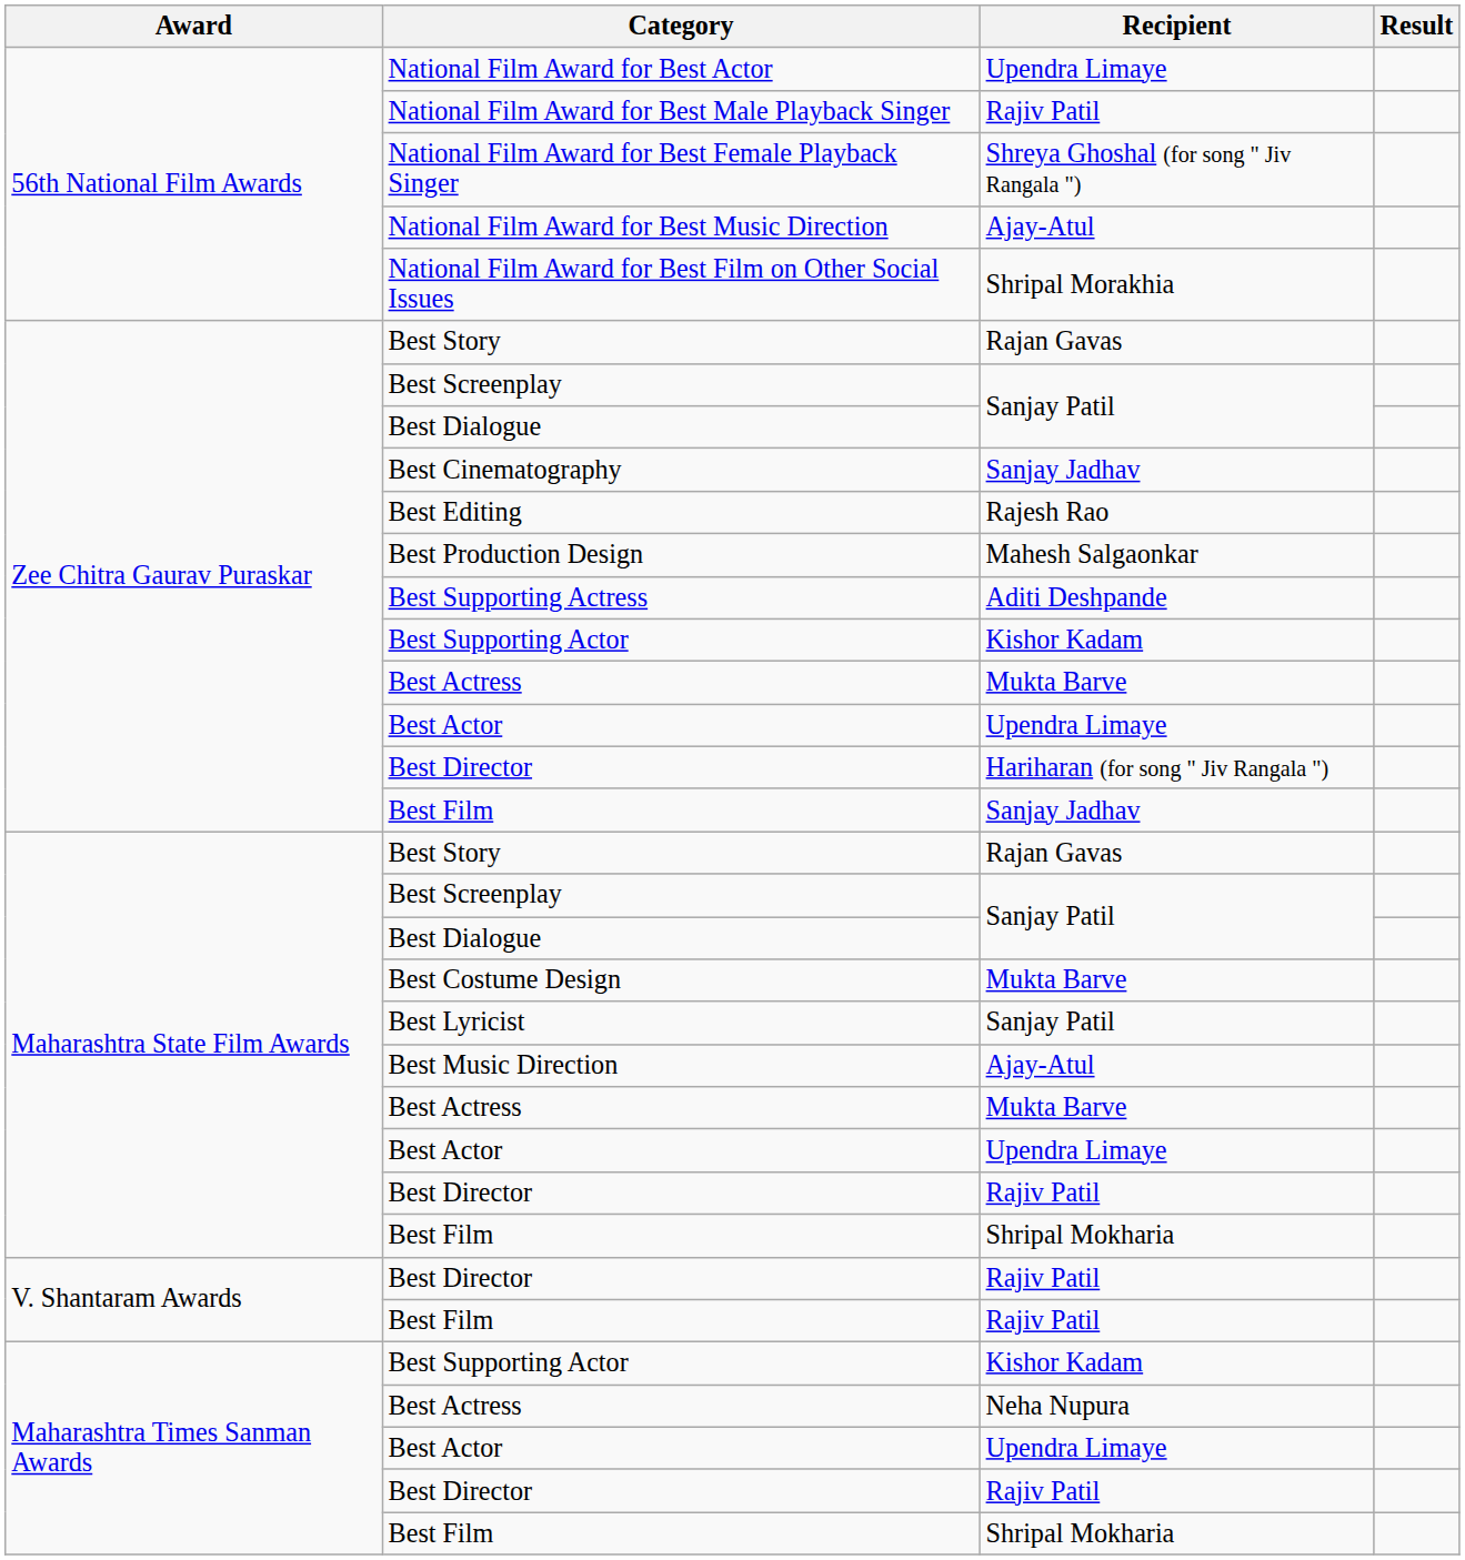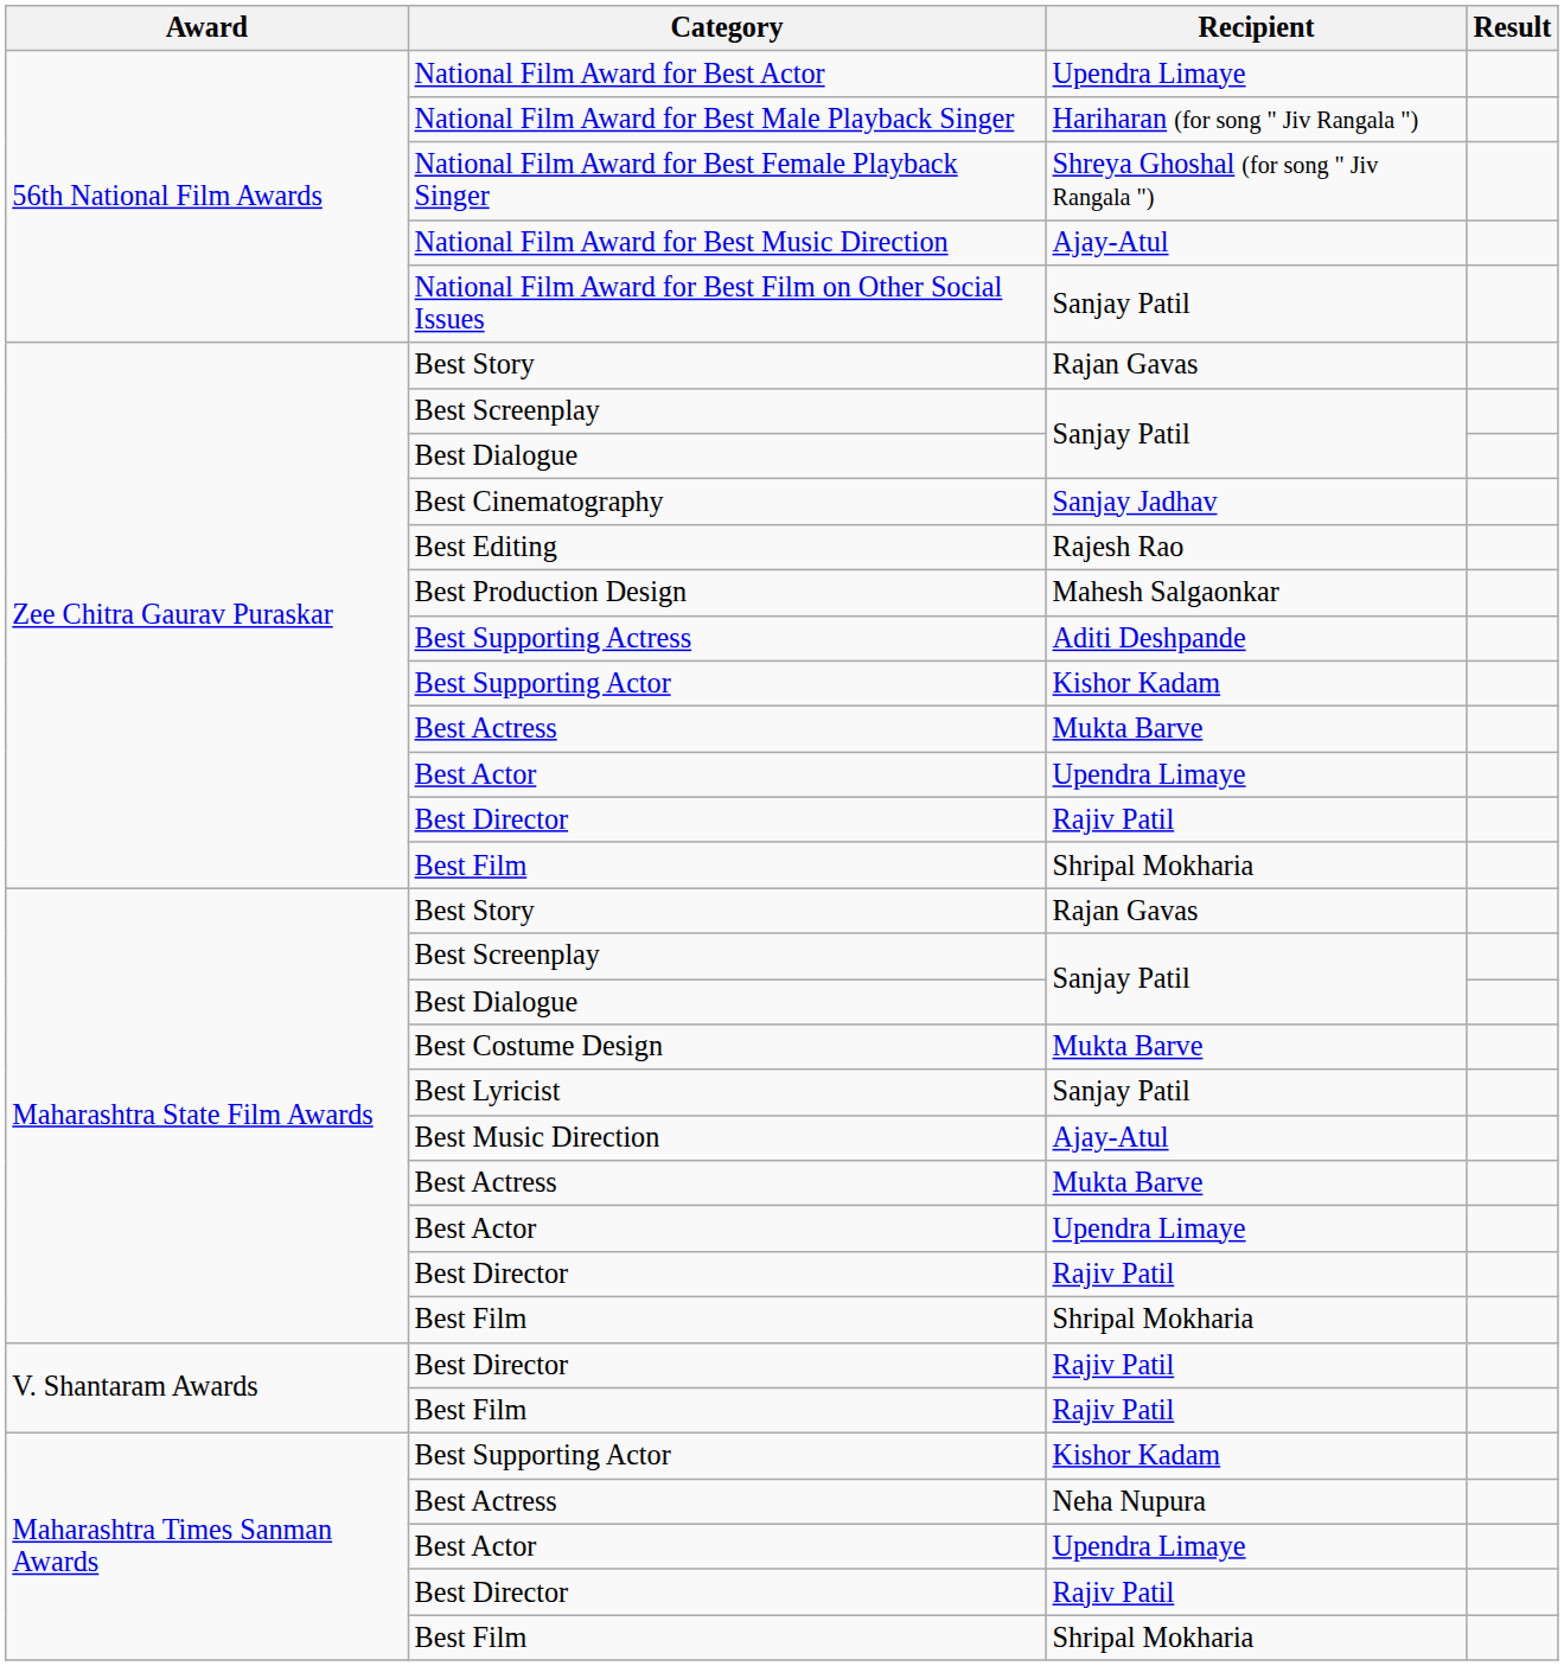 <table class="wikitable sortable">
 <tr>
 <th>Award</th>
 <th>Category</th>
 <th>Recipient</th>
 <th>Result</th>
 </tr>
 <tr>
 <td rowspan="5"><a href='#'>56th National Film Awards</a></td>
 <td><a href='#'>National Film Award for Best Actor</a></td>
 <td><a href='#'>Upendra Limaye</a></td>
 <td></td>
 </tr>
 <tr>
 <td><a href='#'>National Film Award for Best Male Playback Singer</a></td>
-<td><a href='#'>Rajiv Patil</a></td>
+<td><a href='#'>Hariharan</a> <small>(for song " Jiv Rangala ")</small></td>
 <td></td>
 </tr>
 <tr>
 <td><a href='#'>National Film Award for Best Female Playback Singer</a></td>
 <td><a href='#'>Shreya Ghoshal</a> <small>(for song " Jiv Rangala ")</small></td>
 <td></td>
 </tr>
 <tr>
 <td><a href='#'>National Film Award for Best Music Direction</a></td>
 <td><a href='#'>Ajay-Atul</a></td>
 <td></td>
 </tr>
 <tr>
 <td><a href='#'>National Film Award for Best Film on Other Social Issues</a></td>
-<td>Shripal Morakhia</td>
+<td>Sanjay Patil</td>
 <td></td>
 </tr>
 <tr>
 <td rowspan="12"><a href='#'>Zee Chitra Gaurav Puraskar</a></td>
 <td>Best Story</td>
 <td>Rajan Gavas</td>
 <td></td>
 </tr>
 <tr>
 <td>Best Screenplay</td>
 <td rowspan="2">Sanjay Patil</td>
 <td></td>
 </tr>
 <tr>
 <td>Best Dialogue</td>
 <td></td>
 </tr>
 <tr>
 <td>Best Cinematography</td>
 <td><a href='#'>Sanjay Jadhav</a></td>
 <td></td>
 </tr>
 <tr>
 <td>Best Editing</td>
 <td>Rajesh Rao</td>
 <td></td>
 </tr>
 <tr>
 <td>Best Production Design</td>
 <td>Mahesh Salgaonkar</td>
 <td></td>
 </tr>
 <tr>
 <td><a href='#'>Best Supporting Actress</a></td>
 <td><a href='#'>Aditi Deshpande</a></td>
 <td></td>
 </tr>
 <tr>
 <td><a href='#'>Best Supporting Actor</a></td>
 <td><a href='#'>Kishor Kadam</a></td>
 <td></td>
 </tr>
 <tr>
 <td><a href='#'>Best Actress</a></td>
 <td><a href='#'>Mukta Barve</a></td>
 <td></td>
 </tr>
 <tr>
 <td><a href='#'>Best Actor</a></td>
 <td><a href='#'>Upendra Limaye</a></td>
 <td></td>
 </tr>
 <tr>
 <td><a href='#'>Best Director</a></td>
-<td><a href='#'>Hariharan</a> <small>(for song " Jiv Rangala ")</small></td>
+<td><a href='#'>Rajiv Patil</a></td>
 <td></td>
 </tr>
 <tr>
 <td><a href='#'>Best Film</a></td>
-<td><a href='#'>Sanjay Jadhav</a></td>
+<td>Shripal Mokharia</td>
 <td></td>
 </tr>
 <tr>
 <td rowspan="10"><a href='#'>Maharashtra State Film Awards</a></td>
 <td>Best Story</td>
 <td>Rajan Gavas</td>
 <td></td>
 </tr>
 <tr>
 <td>Best Screenplay</td>
 <td rowspan="2">Sanjay Patil</td>
 <td></td>
 </tr>
 <tr>
 <td>Best Dialogue</td>
 <td></td>
 </tr>
 <tr>
 <td>Best Costume Design</td>
 <td><a href='#'>Mukta Barve</a></td>
 <td></td>
 </tr>
 <tr>
 <td>Best Lyricist</td>
 <td>Sanjay Patil</td>
 <td></td>
 </tr>
 <tr>
 <td>Best Music Direction</td>
 <td><a href='#'>Ajay-Atul</a></td>
 <td></td>
 </tr>
 <tr>
 <td>Best Actress</td>
 <td><a href='#'>Mukta Barve</a></td>
 <td></td>
 </tr>
 <tr>
 <td>Best Actor</td>
 <td><a href='#'>Upendra Limaye</a></td>
 <td></td>
 </tr>
 <tr>
 <td>Best Director</td>
 <td><a href='#'>Rajiv Patil</a></td>
 <td></td>
 </tr>
 <tr>
 <td>Best Film</td>
 <td>Shripal Mokharia</td>
 <td></td>
 </tr>
 <tr>
 <td rowspan="2">V. Shantaram Awards</td>
 <td>Best Director</td>
 <td><a href='#'>Rajiv Patil</a></td>
 <td></td>
 </tr>
 <tr>
 <td>Best Film</td>
 <td><a href='#'>Rajiv Patil</a></td>
 <td></td>
 </tr>
 <tr>
 <td rowspan="5"><a href='#'>Maharashtra Times Sanman Awards</a></td>
 <td>Best Supporting Actor</td>
 <td><a href='#'>Kishor Kadam</a></td>
 <td></td>
 </tr>
 <tr>
 <td>Best Actress</td>
 <td>Neha Nupura</td>
 <td></td>
 </tr>
 <tr>
 <td>Best Actor</td>
 <td><a href='#'>Upendra Limaye</a></td>
 <td></td>
 </tr>
 <tr>
 <td>Best Director</td>
 <td><a href='#'>Rajiv Patil</a></td>
 <td></td>
 </tr>
 <tr>
 <td>Best Film</td>
 <td>Shripal Mokharia</td>
 <td></td>
 </tr>
 </table>
